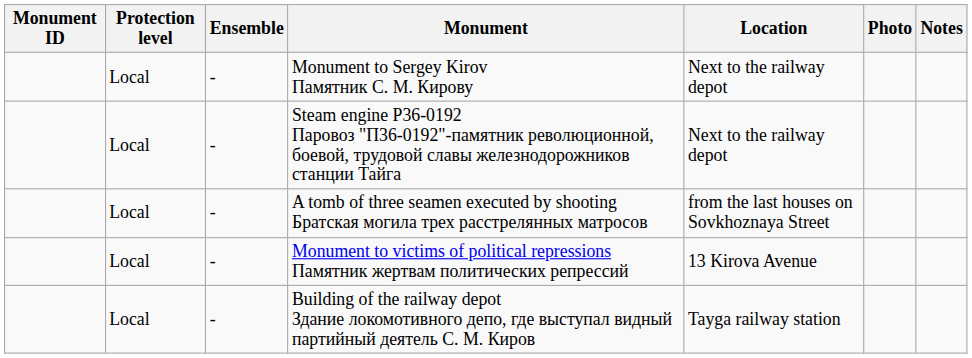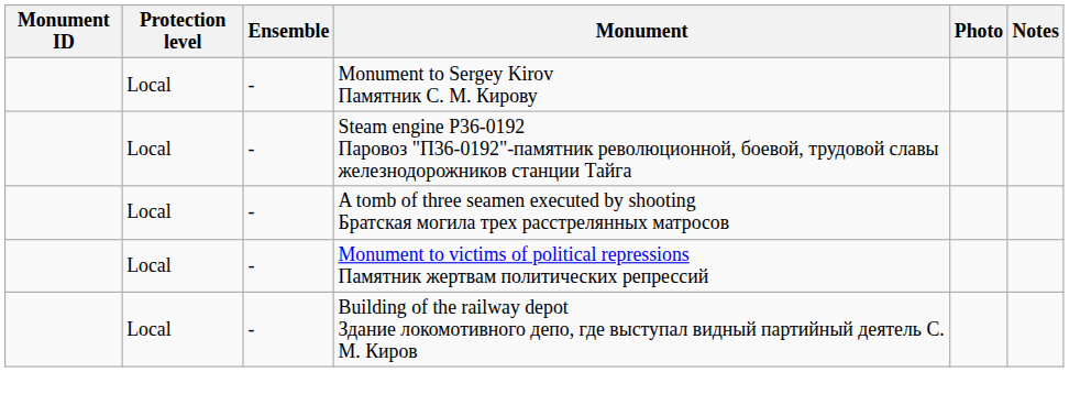 <table class=wikitable>
 <tr>
 <th>Monument ID</th>
 <th>Protection level</th>
 <th>Ensemble</th>
 <th>Monument</th>
-<th>Location</th>
 <th>Photo</th>
 <th>Notes</th>
 </tr>
 <tr>
 <td></td>
 <td>Local</td>
 <td>-</td>
 <td>Monument to Sergey Kirov<br>Памятник С. М. Кирову</td>
-<td>Next to the railway depot</td>
 <td></td>
 <td></td>
 </tr>
 <tr>
 <td></td>
 <td>Local</td>
 <td>-</td>
 <td>Steam engine P36-0192<br>Паровоз "П36-0192"-памятник революционной, боевой, трудовой славы железнодорожников станции Тайга</td>
-<td>Next to the railway depot</td>
 <td></td>
 <td></td>
 </tr>
 <tr>
 <td></td>
 <td>Local</td>
 <td>-</td>
 <td>A tomb of three seamen executed by shooting<br>Братская могила трех расстрелянных матросов</td>
-<td> from the last houses on Sovkhoznaya Street</td>
 <td></td>
 <td></td>
 </tr>
 <tr>
 <td></td>
 <td>Local</td>
 <td>-</td>
 <td><a href='#'>Monument to victims of political repressions</a><br>Памятник жертвам политических репрессий</td>
-<td>13 Kirova Avenue</td>
 <td></td>
 <td></td>
 </tr>
 <tr>
 <td></td>
 <td>Local</td>
 <td>-</td>
 <td>Building of the railway depot<br>Здание локомотивного депо, где выступал видный партийный деятель С. М. Киров</td>
-<td>Tayga railway station</td>
 <td></td>
 <td></td>
 </tr>
 </table>
